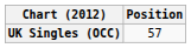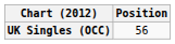 <table class="wikitable sortable plainrowheaders" style="text-align:center">
 <tr>
 <th scope="col">Chart (2012)</th>
 <th scope="col">Position</th>
 </tr>
 <tr>
 <th scope="row">UK Singles (OCC)</th>
-<td>57</td>
+<td>56</td>
 </tr>
 </table>
